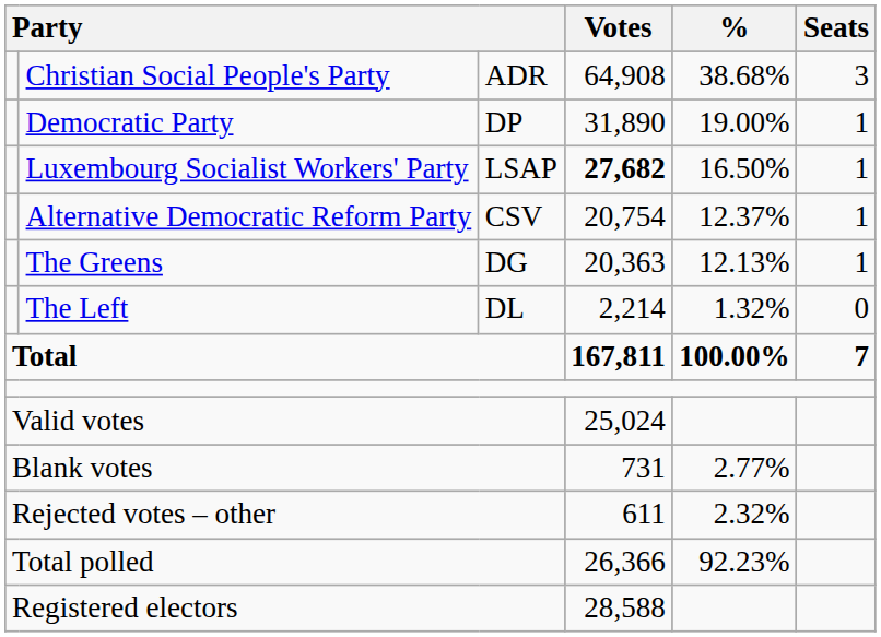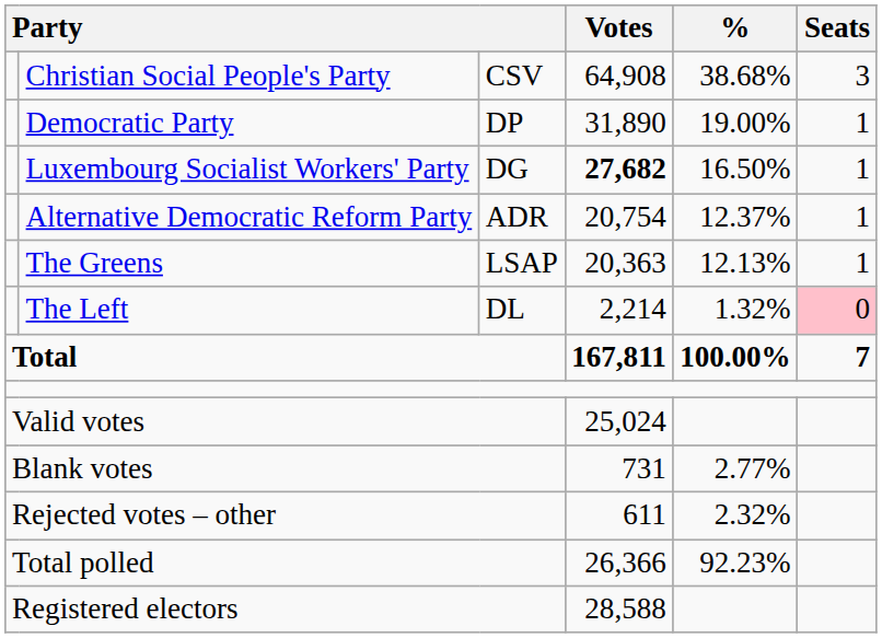 <table class="wikitable" border="1" style="text-align:right;">
 <tr>
 <th style="text-align:left;" valign=bottom colspan=3>Party</th>
 <th align=center valign=bottom width="50">Votes</th>
 <th align=center valign=bottom width="50">%</th>
 <th align=center>Seats</th>
 </tr>
 <tr>
 <td></td>
 <td align=left><a href='#'>Christian Social People's Party</a></td>
-<td align=left>ADR</td>
+<td align=left>CSV</td>
 <td>64,908</td>
 <td>38.68%</td>
 <td>3</td>
 </tr>
 <tr>
 <td></td>
 <td align=left><a href='#'>Democratic Party</a></td>
 <td align=left>DP</td>
 <td>31,890</td>
 <td>19.00%</td>
 <td>1</td>
 </tr>
 <tr>
 <td></td>
 <td align=left><a href='#'>Luxembourg Socialist Workers' Party</a></td>
-<td align=left>LSAP</td>
+<td align=left>DG</td>
 <td><strong>27,682</strong></td>
 <td>16.50%</td>
 <td>1</td>
 </tr>
 <tr>
 <td></td>
 <td align=left><a href='#'>Alternative Democratic Reform Party</a></td>
-<td align=left>CSV</td>
+<td align=left>ADR</td>
 <td>20,754</td>
 <td>12.37%</td>
 <td>1</td>
 </tr>
 <tr>
 <td></td>
 <td align=left><a href='#'>The Greens</a></td>
-<td align=left>DG</td>
+<td align=left>LSAP</td>
 <td>20,363</td>
 <td>12.13%</td>
 <td>1</td>
 </tr>
 <tr>
 <td></td>
 <td align=left><a href='#'>The Left</a></td>
 <td align=left>DL</td>
 <td>2,214</td>
 <td>1.32%</td>
-<td>0</td>
+<td style="background: pink;">0</td>
 </tr>
 <tr style="font-weight:bold">
 <td align=left colspan=3>Total</td>
 <td>167,811</td>
 <td>100.00%</td>
 <td>7</td>
 </tr>
 <tr>
 <td colspan=6 height="2"></td>
 </tr>
 <tr>
 <td align=left colspan=3>Valid votes</td>
 <td>25,024</td>
 <td></td>
 <td></td>
 </tr>
 <tr>
 <td align=left colspan=3>Blank votes</td>
 <td>731</td>
 <td>2.77%</td>
 <td></td>
 </tr>
 <tr>
 <td align=left colspan=3>Rejected votes – other</td>
 <td>611</td>
 <td>2.32%</td>
 <td></td>
 </tr>
 <tr>
 <td align=left colspan=3>Total polled</td>
 <td>26,366</td>
 <td>92.23%</td>
 <td></td>
 </tr>
 <tr>
 <td align=left colspan=3>Registered electors</td>
 <td>28,588</td>
 <td></td>
 <td></td>
 </tr>
 </table>
